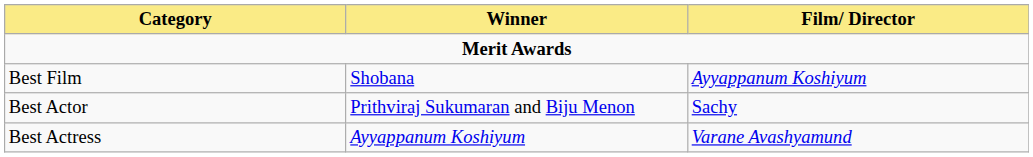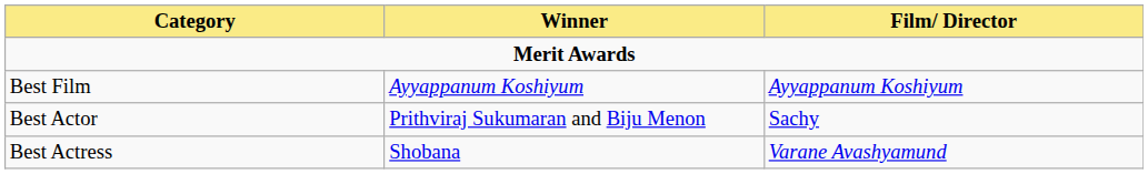 <table class="wikitable" style="width:100%">
 <tr style="background:#BEBEBE">
 <th width="30%" style="background:#FAEB86">Category</th>
 <th width="30%" style="background:#FAEB86">Winner</th>
 <th width="30%" style="background:#FAEB86">Film/ Director</th>
 </tr>
 <tr>
 <td style="text-align:center;" colspan="3"><strong>Merit Awards</strong></td>
 </tr>
 <tr>
 <td>Best Film</td>
-<td><a href='#'>Shobana</a></td>
+<td><em><a href='#'>Ayyappanum Koshiyum</a></em></td>
 <td><em><a href='#'>Ayyappanum Koshiyum</a></em></td>
 </tr>
 <tr>
 <td>Best Actor</td>
 <td><a href='#'>Prithviraj Sukumaran</a> and <a href='#'>Biju Menon</a></td>
 <td><a href='#'>Sachy</a></td>
 </tr>
 <tr>
 <td>Best Actress</td>
-<td><em><a href='#'>Ayyappanum Koshiyum</a></em></td>
+<td><a href='#'>Shobana</a></td>
 <td><em><a href='#'>Varane Avashyamund</a></em></td>
 </tr>
 </table>
